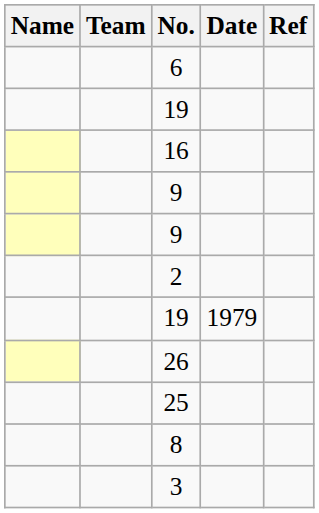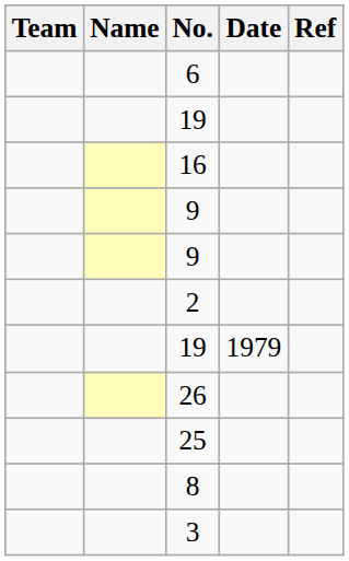 <table class="wikitable sortable" style="font-size: 95%;text-align: center;">
 <tr>
+<th>Team</th>
 <th>Name</th>
-<th>Team</th>
 <th>No.</th>
 <th>Date</th>
 <th class="unsortable">Ref</th>
 </tr>
 <tr>
 <td></td>
 <td></td>
 <td>6</td>
 <td></td>
 <td></td>
 </tr>
 <tr>
 <td></td>
 <td></td>
 <td>19</td>
 <td></td>
 <td></td>
 </tr>
 <tr>
+<td></td>
 <td style="background:#ffb;"></td>
-<td></td>
 <td>16</td>
 <td></td>
 <td></td>
 </tr>
 <tr>
+<td></td>
 <td style="background:#ffb;"></td>
-<td></td>
 <td>9</td>
 <td></td>
 <td></td>
 </tr>
 <tr>
+<td></td>
 <td style="background:#ffb;"></td>
-<td></td>
 <td>9</td>
 <td></td>
 <td></td>
 </tr>
 <tr>
 <td></td>
 <td></td>
 <td>2</td>
 <td></td>
 <td></td>
 </tr>
 <tr>
 <td></td>
 <td></td>
 <td>19</td>
 <td>1979</td>
 <td></td>
 </tr>
 <tr>
+<td></td>
 <td style="background:#ffb;"></td>
-<td></td>
 <td>26</td>
 <td></td>
 <td></td>
 </tr>
 <tr>
 <td></td>
 <td></td>
 <td>25</td>
 <td></td>
 <td></td>
 </tr>
 <tr>
 <td></td>
 <td></td>
 <td>8</td>
 <td></td>
 <td></td>
 </tr>
 <tr>
 <td></td>
 <td></td>
 <td>3</td>
 <td></td>
 <td></td>
 </tr>
 </table>
